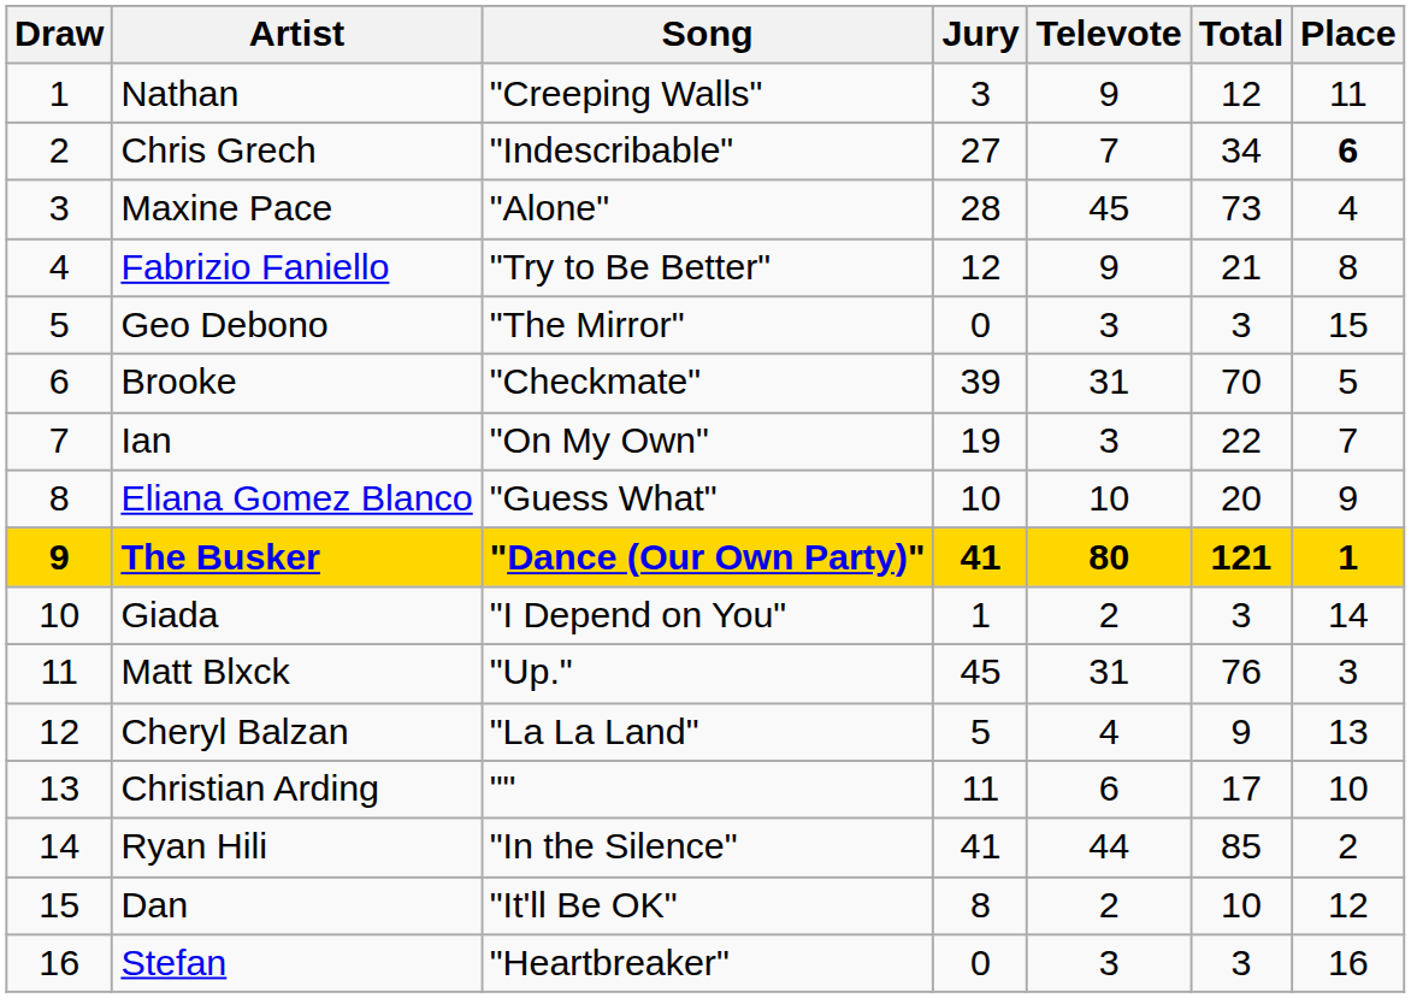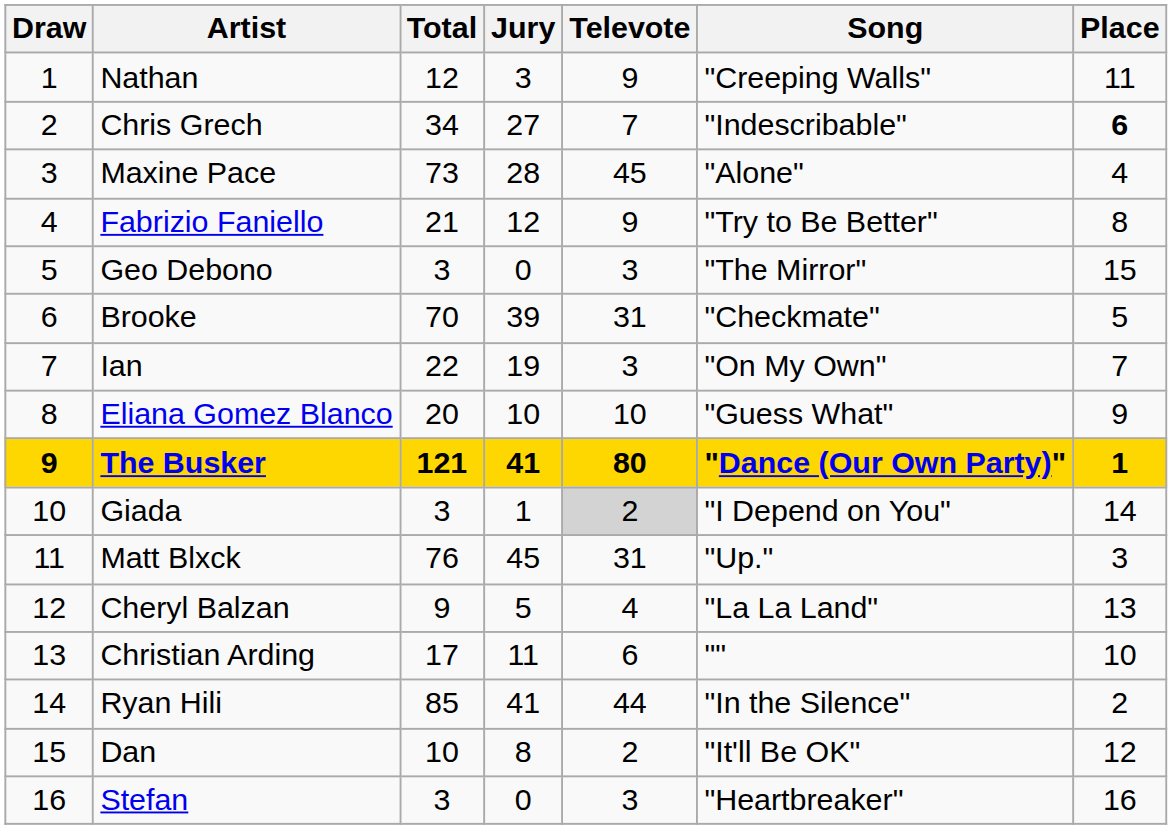 <table class="sortable wikitable" style="margin: 1em auto 1em auto; text-align:center;">
 <tr>
 <th>Draw</th>
 <th>Artist</th>
-<th>Song</th>
+<th>Total</th>
 <th>Jury</th>
 <th>Televote</th>
-<th>Total</th>
+<th>Song</th>
 <th>Place</th>
 </tr>
 <tr>
 <td>1</td>
 <td align="left">Nathan</td>
-<td align="left">"Creeping Walls"</td>
+<td>12</td>
 <td>3</td>
 <td>9</td>
-<td>12</td>
+<td align="left">"Creeping Walls"</td>
 <td>11</td>
 </tr>
 <tr>
 <td>2</td>
 <td align="left">Chris Grech</td>
-<td align="left">"Indescribable"</td>
+<td>34</td>
 <td>27</td>
 <td>7</td>
-<td>34</td>
+<td align="left">"Indescribable"</td>
 <td><strong>6</strong></td>
 </tr>
 <tr>
 <td>3</td>
 <td align="left">Maxine Pace</td>
-<td align="left">"Alone"</td>
+<td>73</td>
 <td>28</td>
 <td>45</td>
-<td>73</td>
+<td align="left">"Alone"</td>
 <td>4</td>
 </tr>
 <tr>
 <td>4</td>
 <td align="left"><a href='#'>Fabrizio Faniello</a></td>
-<td align="left">"Try to Be Better"</td>
+<td>21</td>
 <td>12</td>
 <td>9</td>
-<td>21</td>
+<td align="left">"Try to Be Better"</td>
 <td>8</td>
 </tr>
 <tr>
 <td>5</td>
 <td align="left">Geo Debono</td>
-<td align="left">"The Mirror"</td>
+<td>3</td>
 <td>0</td>
 <td>3</td>
-<td>3</td>
+<td align="left">"The Mirror"</td>
 <td>15</td>
 </tr>
 <tr>
 <td>6</td>
 <td align="left">Brooke</td>
-<td align="left">"Checkmate"</td>
+<td>70</td>
 <td>39</td>
 <td>31</td>
-<td>70</td>
+<td align="left">"Checkmate"</td>
 <td>5</td>
 </tr>
 <tr>
 <td>7</td>
 <td align="left">Ian</td>
-<td align="left">"On My Own"</td>
+<td>22</td>
 <td>19</td>
 <td>3</td>
-<td>22</td>
+<td align="left">"On My Own"</td>
 <td>7</td>
 </tr>
 <tr>
 <td>8</td>
 <td align="left"><a href='#'>Eliana Gomez Blanco</a></td>
-<td align="left">"Guess What"</td>
+<td>20</td>
 <td>10</td>
 <td>10</td>
-<td>20</td>
+<td align="left">"Guess What"</td>
 <td>9</td>
 </tr>
 <tr style="font-weight:bold; background:gold;">
 <td>9</td>
 <td align="left"><a href='#'>The Busker</a></td>
-<td align="left">"<a href='#'>Dance (Our Own Party)</a>"</td>
+<td>121</td>
 <td>41</td>
 <td>80</td>
-<td>121</td>
+<td align="left">"<a href='#'>Dance (Our Own Party)</a>"</td>
 <td>1</td>
 </tr>
 <tr>
 <td>10</td>
 <td align="left">Giada</td>
+<td>3</td>
+<td>1</td>
+<td style="background: lightgrey;">2</td>
 <td align="left">"I Depend on You"</td>
-<td>1</td>
-<td>2</td>
-<td>3</td>
 <td>14</td>
 </tr>
 <tr>
 <td>11</td>
 <td align="left">Matt Blxck</td>
-<td align="left">"Up."</td>
+<td>76</td>
 <td>45</td>
 <td>31</td>
-<td>76</td>
+<td align="left">"Up."</td>
 <td>3</td>
 </tr>
 <tr>
 <td>12</td>
 <td align="left">Cheryl Balzan</td>
-<td align="left">"La La Land"</td>
+<td>9</td>
 <td>5</td>
 <td>4</td>
-<td>9</td>
+<td align="left">"La La Land"</td>
 <td>13</td>
 </tr>
 <tr>
 <td>13</td>
 <td align="left">Christian Arding</td>
-<td align="left">""</td>
+<td>17</td>
 <td>11</td>
 <td>6</td>
-<td>17</td>
+<td align="left">""</td>
 <td>10</td>
 </tr>
 <tr>
 <td>14</td>
 <td align="left">Ryan Hili</td>
-<td align="left">"In the Silence"</td>
+<td>85</td>
 <td>41</td>
 <td>44</td>
-<td>85</td>
+<td align="left">"In the Silence"</td>
 <td>2</td>
 </tr>
 <tr>
 <td>15</td>
 <td align="left">Dan</td>
-<td align="left">"It'll Be OK"</td>
+<td>10</td>
 <td>8</td>
 <td>2</td>
-<td>10</td>
+<td align="left">"It'll Be OK"</td>
 <td>12</td>
 </tr>
 <tr>
 <td>16</td>
 <td align="left"><a href='#'>Stefan</a></td>
-<td align="left">"Heartbreaker"</td>
+<td>3</td>
 <td>0</td>
 <td>3</td>
-<td>3</td>
+<td align="left">"Heartbreaker"</td>
 <td>16</td>
 </tr>
 </table>
